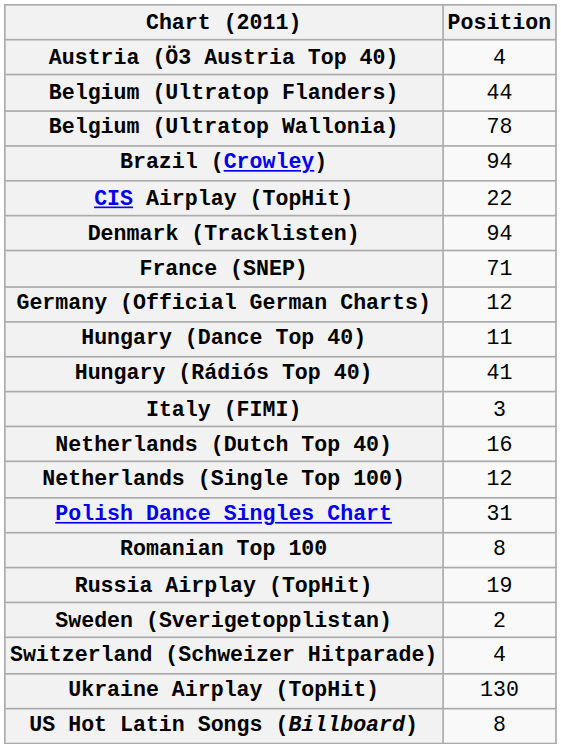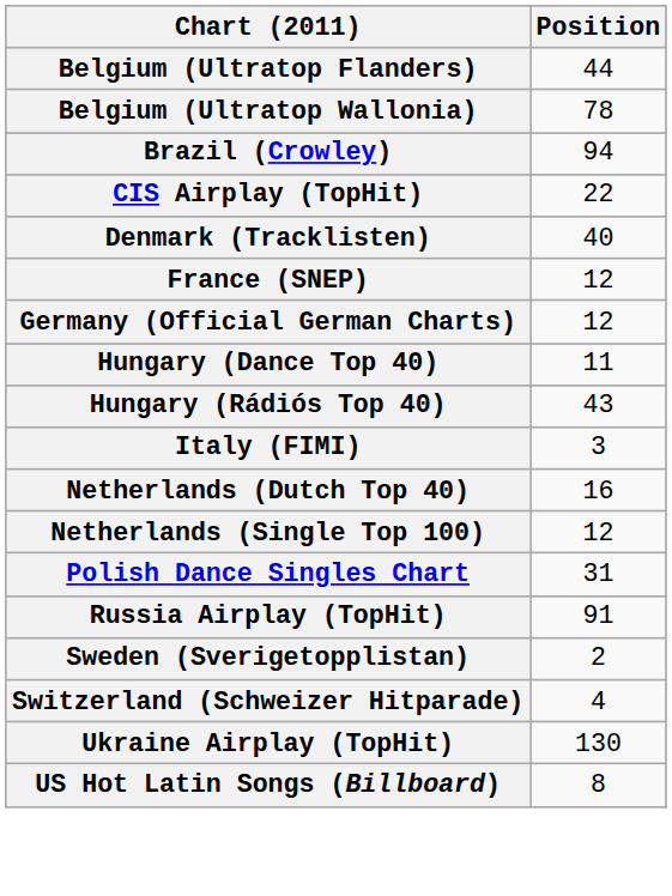 <table class="wikitable sortable plainrowheaders">
 <tr>
 <th scope="col">Chart (2011)</th>
 <th scope="col">Position</th>
-</tr>
-<tr>
-<th scope="row">Austria (Ö3 Austria Top 40)</th>
-<td style="text-align:center;">4</td>
 </tr>
 <tr>
 <th scope="row">Belgium (Ultratop Flanders)</th>
 <td style="text-align:center;">44</td>
 </tr>
 <tr>
 <th scope="row">Belgium (Ultratop Wallonia)</th>
 <td style="text-align:center;">78</td>
 </tr>
 <tr>
 <th scope="row">Brazil (<a href='#'>Crowley</a>)</th>
 <td style="text-align:center;">94</td>
 </tr>
 <tr>
 <th scope="row"><a href='#'>CIS</a> Airplay (TopHit)</th>
 <td style="text-align:center;">22</td>
 </tr>
 <tr>
 <th scope="row">Denmark (Tracklisten)</th>
-<td style="text-align:center;">94</td>
+<td style="text-align:center;">40</td>
 </tr>
 <tr>
 <th scope="row">France (SNEP)</th>
-<td style="text-align:center;">71</td>
+<td style="text-align:center;">12</td>
 </tr>
 <tr>
 <th scope="row">Germany (Official German Charts)</th>
 <td style="text-align:center;">12</td>
 </tr>
 <tr>
 <th scope="row">Hungary (Dance Top 40)</th>
 <td align="center">11</td>
 </tr>
 <tr>
 <th scope="row">Hungary (Rádiós Top 40)</th>
-<td align="center">41</td>
+<td align="center">43</td>
 </tr>
 <tr>
 <th scope="row">Italy (FIMI)</th>
 <td style="text-align:center;">3</td>
 </tr>
 <tr>
 <th scope="row">Netherlands (Dutch Top 40)</th>
 <td style="text-align:center;">16</td>
 </tr>
 <tr>
 <th scope="row">Netherlands (Single Top 100)</th>
 <td style="text-align:center;">12</td>
 </tr>
 <tr>
 <th scope="row"><a href='#'>Polish Dance Singles Chart</a></th>
 <td style="text-align:center;">31</td>
 </tr>
 <tr>
-<th scope="row">Romanian Top 100</th>
-<td style="text-align:center;">8</td>
-</tr>
-<tr>
 <th scope="row">Russia Airplay (TopHit)</th>
-<td style="text-align:center;">19</td>
+<td style="text-align:center;">91</td>
 </tr>
 <tr>
 <th scope="row">Sweden (Sverigetopplistan)</th>
 <td style="text-align:center;">2</td>
 </tr>
 <tr>
 <th scope="row">Switzerland (Schweizer Hitparade)</th>
 <td align="center">4</td>
 </tr>
 <tr>
 <th scope="row">Ukraine Airplay (TopHit)</th>
 <td align="center">130</td>
 </tr>
 <tr>
 <th scope="row">US Hot Latin Songs (<em>Billboard</em>)</th>
 <td align="center">8</td>
 </tr>
 </table>
